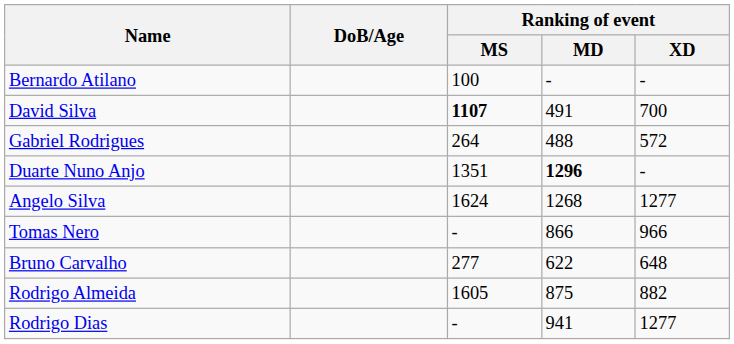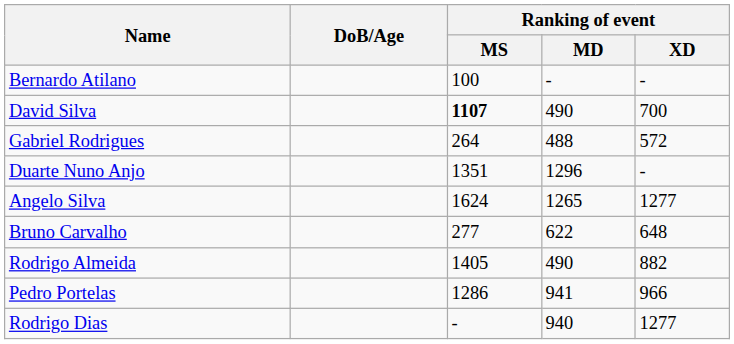 <table class="wikitable" style="width:600px; font-size:95%;">
 <tr>
 <th rowspan="2" align="left">Name</th>
 <th rowspan="2" align="left">DoB/Age</th>
 <th colspan="3" align="center">Ranking of event</th>
 </tr>
 <tr>
 <th align="center">MS</th>
 <th>MD</th>
 <th align="center">XD</th>
 </tr>
 <tr>
 <td align="left"><a href='#'>Bernardo Atilano</a></td>
 <td align="left"></td>
 <td>100</td>
 <td>-</td>
 <td>-</td>
 </tr>
 <tr>
 <td align="left"><a href='#'>David Silva</a></td>
 <td align="left"></td>
 <td><strong>1107</strong></td>
-<td>491</td>
+<td>490</td>
 <td>700</td>
 </tr>
 <tr>
 <td align="left"><a href='#'>Gabriel Rodrigues</a></td>
 <td align="left"></td>
 <td>264</td>
 <td>488</td>
 <td>572</td>
 </tr>
 <tr>
 <td align="left"><a href='#'>Duarte Nuno Anjo</a></td>
 <td align="left"></td>
 <td>1351</td>
-<td><strong>1296</strong></td>
+<td>1296</td>
 <td>-</td>
 </tr>
 <tr>
 <td align="left"><a href='#'>Angelo Silva</a></td>
 <td align="left"></td>
 <td>1624</td>
-<td>1268</td>
+<td>1265</td>
 <td>1277</td>
-</tr>
-<tr>
-<td align="left"><a href='#'>Tomas Nero</a></td>
-<td align="left"></td>
-<td>-</td>
-<td>866</td>
-<td>966</td>
 </tr>
 <tr>
 <td><a href='#'>Bruno Carvalho</a></td>
 <td></td>
 <td>277</td>
 <td>622</td>
 <td>648</td>
 </tr>
 <tr>
 <td><a href='#'>Rodrigo Almeida</a></td>
 <td></td>
-<td>1605</td>
-<td>875</td>
+<td>1405</td>
+<td>490</td>
 <td>882</td>
+</tr>
+<tr>
+<td><a href='#'>Pedro Portelas</a></td>
+<td></td>
+<td>1286</td>
+<td>941</td>
+<td>966</td>
 </tr>
 <tr>
 <td><a href='#'>Rodrigo Dias</a></td>
 <td></td>
 <td>-</td>
-<td>941</td>
+<td>940</td>
 <td>1277</td>
 </tr>
 </table>
